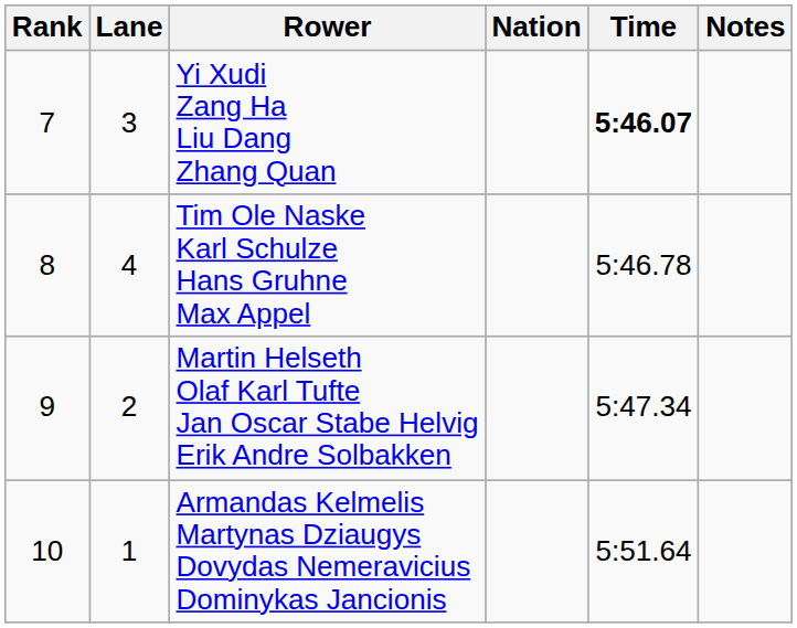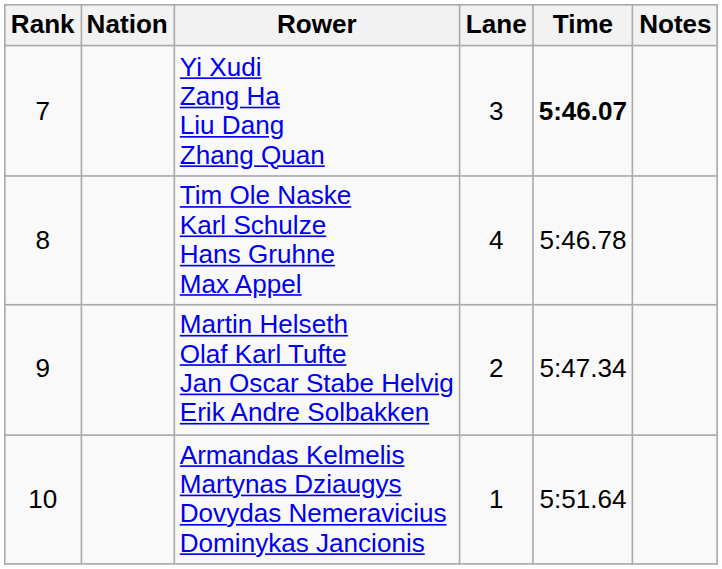 <table class="wikitable sortable" style="text-align:center">
 <tr>
 <th>Rank</th>
+<th>Nation</th>
+<th>Rower</th>
 <th>Lane</th>
-<th>Rower</th>
-<th>Nation</th>
 <th>Time</th>
 <th>Notes</th>
 </tr>
 <tr>
 <td>7</td>
+<td align=left></td>
+<td align=left><a href='#'>Yi Xudi</a><br><a href='#'>Zang Ha</a><br><a href='#'>Liu Dang</a><br><a href='#'>Zhang Quan</a></td>
 <td>3</td>
-<td align=left><a href='#'>Yi Xudi</a><br><a href='#'>Zang Ha</a><br><a href='#'>Liu Dang</a><br><a href='#'>Zhang Quan</a></td>
-<td align=left></td>
 <td><strong>5:46.07</strong></td>
 <td></td>
 </tr>
 <tr>
 <td>8</td>
+<td align="left"></td>
+<td align="left"><a href='#'>Tim Ole Naske</a><br><a href='#'>Karl Schulze</a><br><a href='#'>Hans Gruhne</a><br><a href='#'>Max Appel</a></td>
 <td>4</td>
-<td align="left"><a href='#'>Tim Ole Naske</a><br><a href='#'>Karl Schulze</a><br><a href='#'>Hans Gruhne</a><br><a href='#'>Max Appel</a></td>
-<td align="left"></td>
 <td>5:46.78</td>
 <td></td>
 </tr>
 <tr>
 <td>9</td>
+<td align="left"></td>
+<td align="left"><a href='#'>Martin Helseth</a><br><a href='#'>Olaf Karl Tufte</a><br><a href='#'>Jan Oscar Stabe Helvig</a><br><a href='#'>Erik Andre Solbakken</a></td>
 <td>2</td>
-<td align="left"><a href='#'>Martin Helseth</a><br><a href='#'>Olaf Karl Tufte</a><br><a href='#'>Jan Oscar Stabe Helvig</a><br><a href='#'>Erik Andre Solbakken</a></td>
-<td align="left"></td>
 <td>5:47.34</td>
 <td></td>
 </tr>
 <tr>
 <td>10</td>
+<td align=left></td>
+<td align=left><a href='#'>Armandas Kelmelis</a><br><a href='#'>Martynas Dziaugys</a><br><a href='#'>Dovydas Nemeravicius</a><br><a href='#'>Dominykas Jancionis</a></td>
 <td>1</td>
-<td align=left><a href='#'>Armandas Kelmelis</a><br><a href='#'>Martynas Dziaugys</a><br><a href='#'>Dovydas Nemeravicius</a><br><a href='#'>Dominykas Jancionis</a></td>
-<td align=left></td>
 <td>5:51.64</td>
 <td></td>
 </tr>
 </table>
